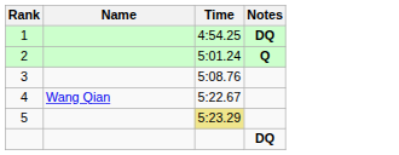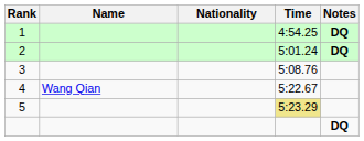 <table class="wikitable sortable" style="text-align:center">
 <tr>
 <th>Rank</th>
 <th style="width:180px">Name</th>
+<th style="width:125px">Nationality</th>
 <th>Time</th>
 <th>Notes</th>
 </tr>
 <tr style="background:#cfc;">
 <td>1</td>
+<td style="text-align:left;"></td>
 <td style="text-align:left;"></td>
 <td>4:54.25</td>
 <td><strong>DQ</strong></td>
 </tr>
 <tr style="background:#cfc;">
 <td>2</td>
 <td style="text-align:left;"></td>
+<td style="text-align:left;"></td>
 <td>5:01.24</td>
-<td><strong>Q</strong></td>
+<td><strong>DQ</strong></td>
 </tr>
 <tr>
 <td>3</td>
+<td style="text-align:left;"></td>
 <td style="text-align:left;"></td>
 <td>5:08.76</td>
 <td></td>
 </tr>
 <tr>
 <td>4</td>
 <td style="text-align:left;"><a href='#'>Wang Qian</a></td>
+<td style="text-align:left;"></td>
 <td>5:22.67</td>
 <td></td>
 </tr>
 <tr>
 <td>5</td>
+<td style="text-align:left;"></td>
 <td style="text-align:left;"></td>
 <td style="background: khaki;">5:23.29</td>
 <td></td>
 </tr>
 <tr>
 <td></td>
 <td style="text-align:left;"></td>
+<td style="text-align:left;"></td>
 <td></td>
 <td><strong>DQ</strong></td>
 </tr>
 </table>
